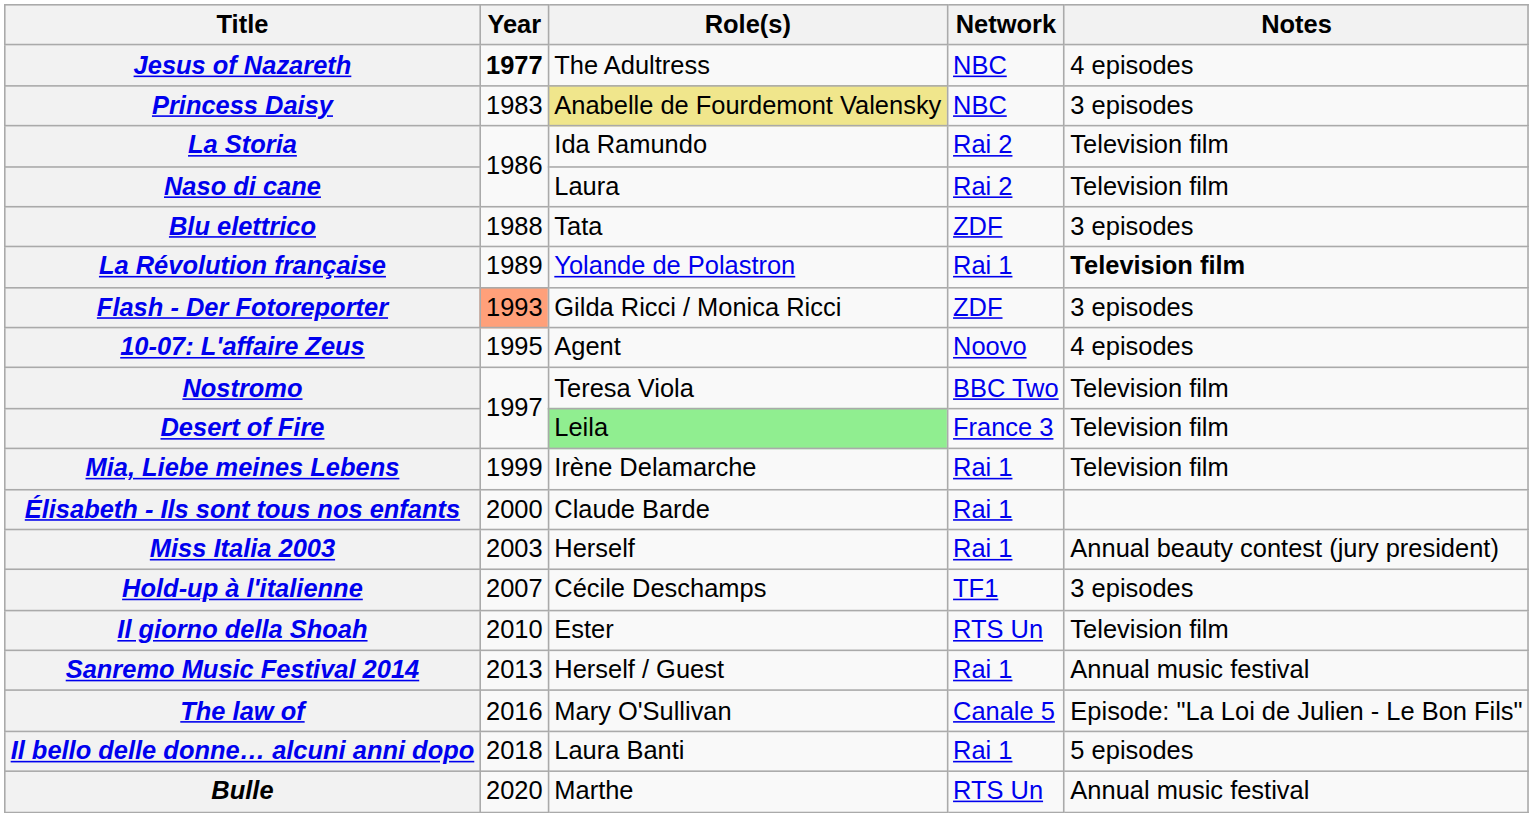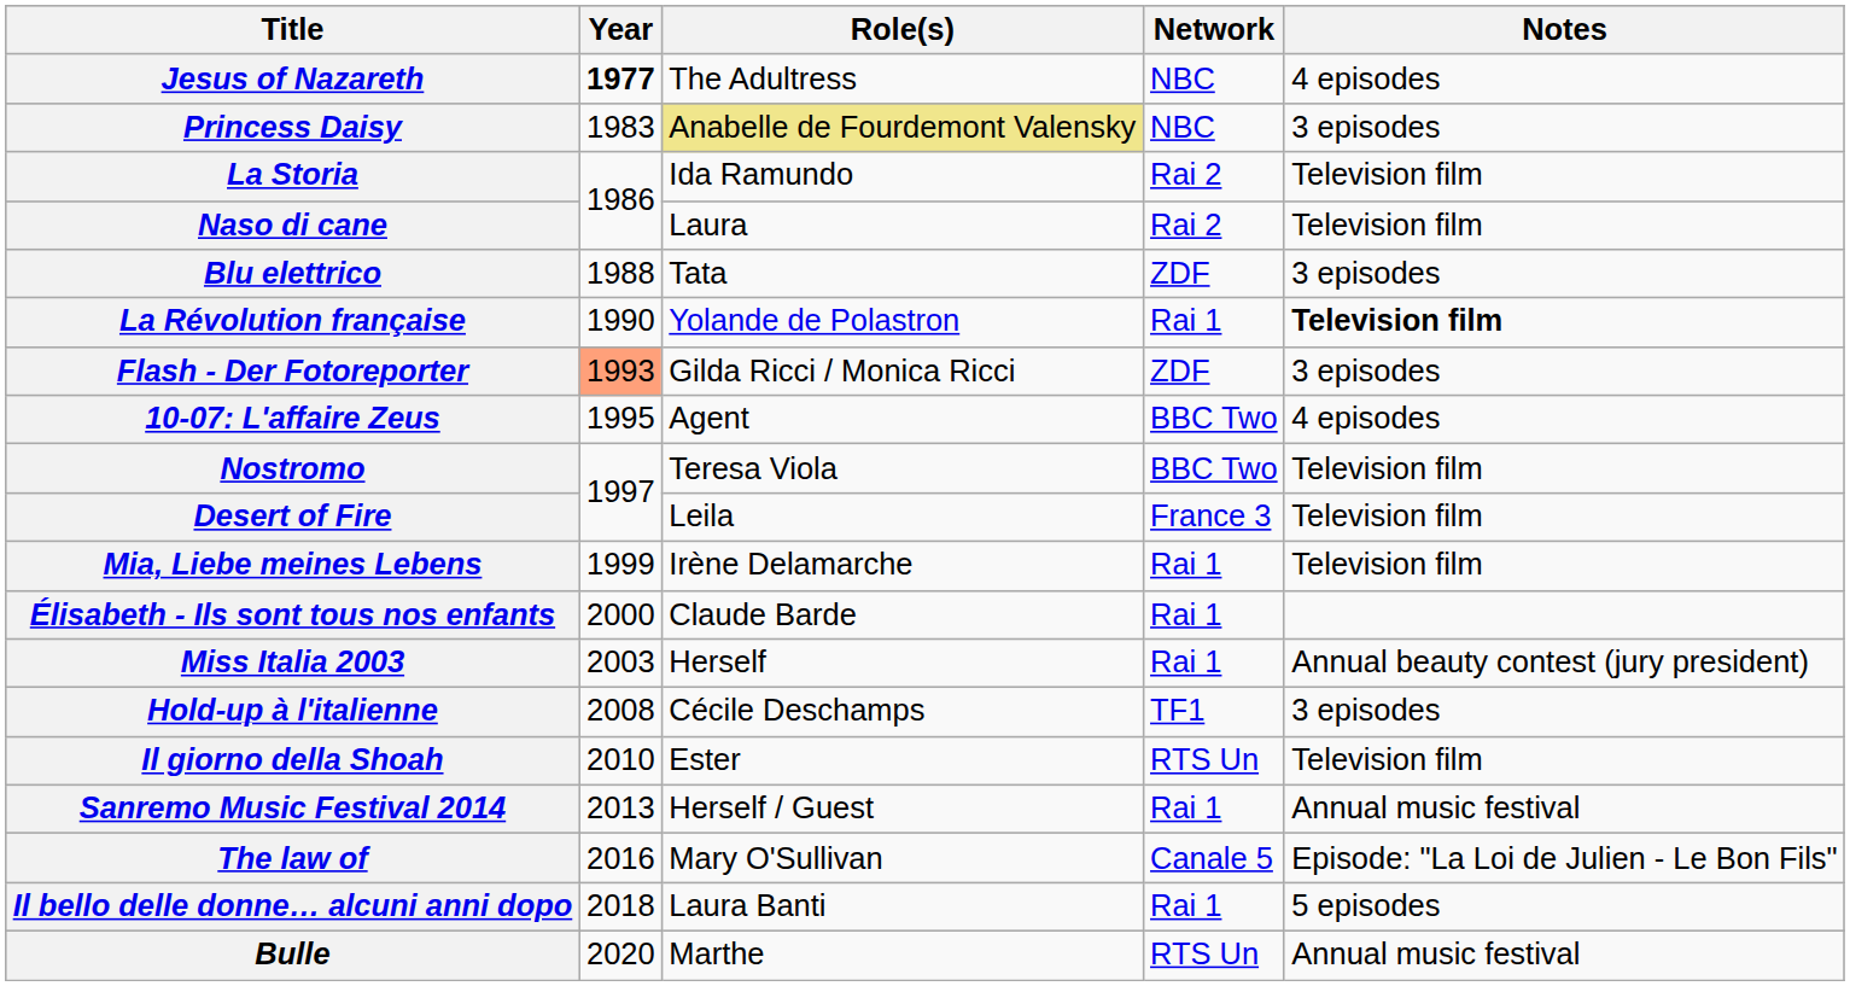 <table class="wikitable plainrowheaders sortable">
 <tr>
 <th scope="col">Title</th>
 <th scope="col">Year</th>
 <th scope="col">Role(s)</th>
 <th scope="col">Network</th>
 <th scope="col" class="unsortable">Notes</th>
 </tr>
 <tr>
 <th scope="row"><em><a href='#'>Jesus of Nazareth</a></em></th>
 <td><strong>1977</strong></td>
 <td>The Adultress</td>
 <td><a href='#'>NBC</a></td>
 <td>4 episodes</td>
 </tr>
 <tr>
 <th scope="row"><em><a href='#'>Princess Daisy</a></em></th>
 <td>1983</td>
 <td style="background: khaki;">Anabelle de Fourdemont Valensky</td>
 <td><a href='#'>NBC</a></td>
 <td>3 episodes</td>
 </tr>
 <tr>
 <th scope="row"><em><a href='#'>La Storia</a></em></th>
 <td rowspan="2">1986</td>
 <td>Ida Ramundo</td>
 <td><a href='#'>Rai 2</a></td>
 <td>Television film</td>
 </tr>
 <tr>
 <th scope="row"><em><a href='#'>Naso di cane</a></em></th>
 <td>Laura</td>
 <td><a href='#'>Rai 2</a></td>
 <td>Television film</td>
 </tr>
 <tr>
 <th scope="row"><em><a href='#'>Blu elettrico</a></em></th>
 <td>1988</td>
 <td>Tata</td>
 <td><a href='#'>ZDF</a></td>
 <td>3 episodes</td>
 </tr>
 <tr>
 <th scope="row"><em><a href='#'>La Révolution française</a></em></th>
-<td>1989</td>
+<td>1990</td>
 <td><a href='#'>Yolande de Polastron</a></td>
 <td><a href='#'>Rai 1</a></td>
 <td><strong>Television film</strong></td>
 </tr>
 <tr>
 <th scope="row"><em><a href='#'>Flash - Der Fotoreporter</a></em></th>
 <td style="background: lightsalmon;">1993</td>
 <td>Gilda Ricci / Monica Ricci</td>
 <td><a href='#'>ZDF</a></td>
 <td>3 episodes</td>
 </tr>
 <tr>
 <th scope="row"><em><a href='#'>10-07: L'affaire Zeus</a></em></th>
 <td>1995</td>
 <td>Agent</td>
-<td><a href='#'>Noovo</a></td>
+<td><a href='#'>BBC Two</a></td>
 <td>4 episodes</td>
 </tr>
 <tr>
 <th scope="row"><em><a href='#'>Nostromo</a></em></th>
 <td rowspan="2">1997</td>
 <td>Teresa Viola</td>
 <td><a href='#'>BBC Two</a></td>
 <td>Television film</td>
 </tr>
 <tr>
 <th scope="row"><em><a href='#'>Desert of Fire</a></em></th>
-<td style="background: lightgreen;">Leila</td>
+<td>Leila</td>
 <td><a href='#'>France 3</a></td>
 <td>Television film</td>
 </tr>
 <tr>
 <th scope="row"><em><a href='#'>Mia, Liebe meines Lebens</a></em></th>
 <td>1999</td>
 <td>Irène Delamarche</td>
 <td><a href='#'>Rai 1</a></td>
 <td>Television film</td>
 </tr>
 <tr>
 <th scope="row"><em><a href='#'>Élisabeth - Ils sont tous nos enfants</a></em></th>
 <td>2000</td>
 <td>Claude Barde</td>
 <td><a href='#'>Rai 1</a></td>
 <td></td>
 </tr>
 <tr>
 <th scope="row"><em><a href='#'>Miss Italia 2003</a></em></th>
 <td>2003</td>
 <td>Herself</td>
 <td><a href='#'>Rai 1</a></td>
 <td>Annual beauty contest (jury president)</td>
 </tr>
 <tr>
 <th scope="row"><em><a href='#'>Hold-up à l'italienne</a></em></th>
-<td>2007</td>
+<td>2008</td>
 <td>Cécile Deschamps</td>
 <td><a href='#'>TF1</a></td>
 <td>3 episodes</td>
 </tr>
 <tr>
 <th scope="row"><em><a href='#'>Il giorno della Shoah</a></em></th>
 <td>2010</td>
 <td>Ester</td>
 <td><a href='#'>RTS Un</a></td>
 <td>Television film</td>
 </tr>
 <tr>
 <th scope="row"><em><a href='#'>Sanremo Music Festival 2014</a></em></th>
 <td>2013</td>
 <td>Herself / Guest</td>
 <td><a href='#'>Rai 1</a></td>
 <td>Annual music festival</td>
 </tr>
 <tr>
 <th scope="row"><em><a href='#'>The law of</a></em></th>
 <td>2016</td>
 <td>Mary O'Sullivan</td>
 <td><a href='#'>Canale 5</a></td>
 <td>Episode: "La Loi de Julien - Le Bon Fils"</td>
 </tr>
 <tr>
 <th scope="row"><em><a href='#'>Il bello delle donne… alcuni anni dopo</a></em></th>
 <td>2018</td>
 <td>Laura Banti</td>
 <td><a href='#'>Rai 1</a></td>
 <td>5 episodes</td>
 </tr>
 <tr>
 <th scope="row"><em>Bulle</em></th>
 <td>2020</td>
 <td>Marthe</td>
 <td><a href='#'>RTS Un</a></td>
 <td>Annual music festival</td>
 </tr>
 </table>
